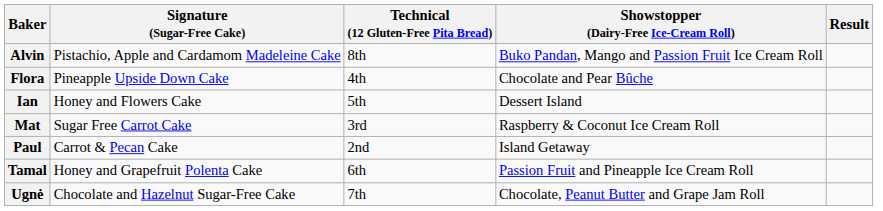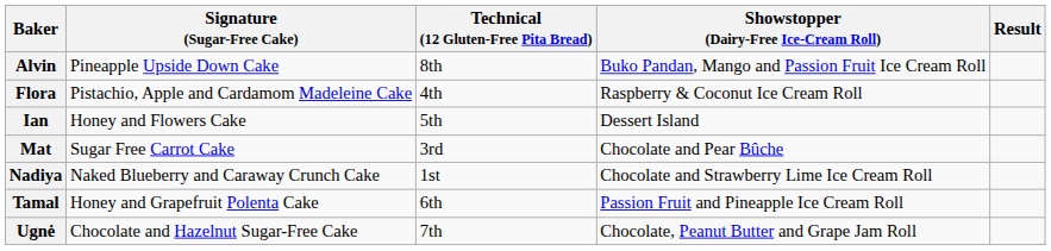 <table class="wikitable sortable col3center sticky-header">
 <tr>
 <th scope="col">Baker</th>
 <th scope="col" class="unsortable">Signature<br><small>(Sugar-Free Cake)</small></th>
 <th scope="col">Technical<br><small>(12 Gluten-Free <a href='#'>Pita Bread</a>)</small></th>
 <th scope="col" class="unsortable">Showstopper<br><small>(Dairy-Free <a href='#'>Ice-Cream Roll</a>)</small></th>
 <th scope="col">Result</th>
 </tr>
 <tr>
 <th scope="row">Alvin</th>
-<td>Pistachio, Apple and Cardamom <a href='#'>Madeleine Cake</a></td>
+<td>Pineapple <a href='#'>Upside Down Cake</a></td>
 <td>8th</td>
 <td><a href='#'>Buko Pandan</a>, Mango and <a href='#'>Passion Fruit</a> Ice Cream Roll</td>
 <td></td>
 </tr>
 <tr>
 <th scope="row">Flora</th>
-<td>Pineapple <a href='#'>Upside Down Cake</a></td>
+<td>Pistachio, Apple and Cardamom <a href='#'>Madeleine Cake</a></td>
 <td>4th</td>
-<td>Chocolate and Pear <a href='#'>Bûche</a></td>
+<td>Raspberry & Coconut Ice Cream Roll</td>
 <td></td>
 </tr>
 <tr>
 <th scope="row">Ian</th>
 <td>Honey and Flowers Cake</td>
 <td>5th</td>
 <td>Dessert Island</td>
 <td></td>
 </tr>
 <tr>
 <th scope="row">Mat</th>
 <td>Sugar Free <a href='#'>Carrot Cake</a></td>
 <td>3rd</td>
-<td>Raspberry & Coconut Ice Cream Roll</td>
+<td>Chocolate and Pear <a href='#'>Bûche</a></td>
 <td></td>
 </tr>
 <tr>
-<th scope="row">Paul</th>
-<td>Carrot & <a href='#'>Pecan</a> Cake</td>
-<td>2nd</td>
-<td> Island Getaway</td>
+<th scope="row">Nadiya</th>
+<td>Naked Blueberry and Caraway Crunch Cake</td>
+<td>1st</td>
+<td>Chocolate and Strawberry Lime Ice Cream Roll</td>
 <td></td>
 </tr>
 <tr>
 <th scope="row">Tamal</th>
 <td>Honey and Grapefruit <a href='#'>Polenta</a> Cake</td>
 <td>6th</td>
 <td><a href='#'>Passion Fruit</a> and Pineapple Ice Cream Roll</td>
 <td></td>
 </tr>
 <tr>
 <th scope="row">Ugnė</th>
 <td>Chocolate and <a href='#'>Hazelnut</a> Sugar-Free Cake</td>
 <td>7th</td>
 <td>Chocolate, <a href='#'>Peanut Butter</a> and Grape Jam Roll</td>
 <td></td>
 </tr>
 </table>
